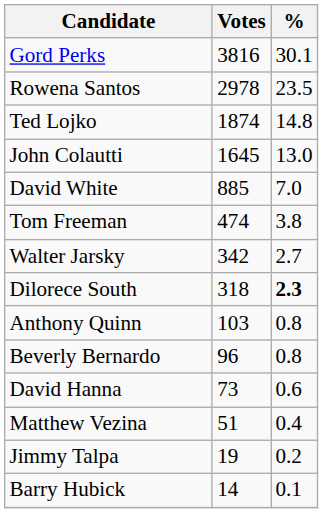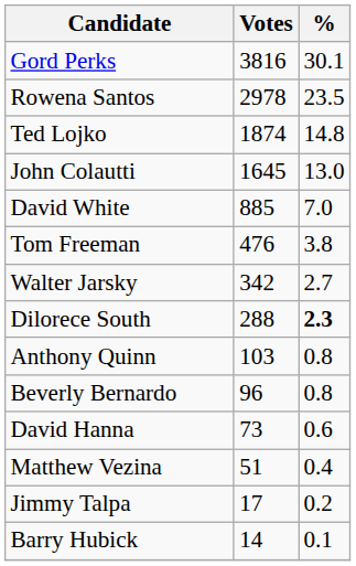 <table class="wikitable">
 <tr>
 <th bgcolor="#DDDDFF" width="150px">Candidate</th>
 <th bgcolor="#DDDDFF">Votes</th>
 <th bgcolor="#DDDDFF">%</th>
 </tr>
 <tr>
 <td><a href='#'>Gord Perks</a></td>
 <td>3816</td>
 <td>30.1</td>
 </tr>
 <tr>
 <td>Rowena Santos</td>
 <td>2978</td>
 <td>23.5</td>
 </tr>
 <tr>
 <td>Ted Lojko</td>
 <td>1874</td>
 <td>14.8</td>
 </tr>
 <tr>
 <td>John Colautti</td>
 <td>1645</td>
 <td>13.0</td>
 </tr>
 <tr>
 <td>David White</td>
 <td>885</td>
 <td>7.0</td>
 </tr>
 <tr>
 <td>Tom Freeman</td>
-<td>474</td>
+<td>476</td>
 <td>3.8</td>
 </tr>
 <tr>
 <td>Walter Jarsky</td>
 <td>342</td>
 <td>2.7</td>
 </tr>
 <tr>
 <td>Dilorece South</td>
-<td>318</td>
+<td>288</td>
 <td><strong>2.3</strong></td>
 </tr>
 <tr>
 <td>Anthony Quinn</td>
 <td>103</td>
 <td>0.8</td>
 </tr>
 <tr>
 <td>Beverly Bernardo</td>
 <td>96</td>
 <td>0.8</td>
 </tr>
 <tr>
 <td>David Hanna</td>
 <td>73</td>
 <td>0.6</td>
 </tr>
 <tr>
 <td>Matthew Vezina</td>
 <td>51</td>
 <td>0.4</td>
 </tr>
 <tr>
 <td>Jimmy Talpa</td>
-<td>19</td>
+<td>17</td>
 <td>0.2</td>
 </tr>
 <tr>
 <td>Barry Hubick</td>
 <td>14</td>
 <td>0.1</td>
 </tr>
 <tr>
 </tr>
 </table>
